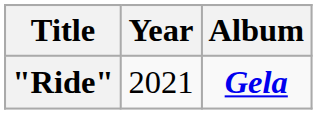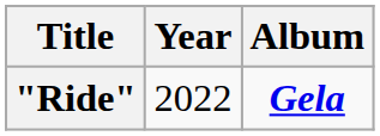 <table class="wikitable plainrowheaders" style="text-align:center;">
 <tr>
 <th scope="col">Title</th>
 <th scope="col">Year</th>
 <th scope="col">Album</th>
 </tr>
 <tr>
 <th scope="row">"Ride"<br></th>
-<td>2021</td>
+<td>2022</td>
 <td><strong><em><a href='#'>Gela</a></em></strong></td>
 </tr>
 </table>
